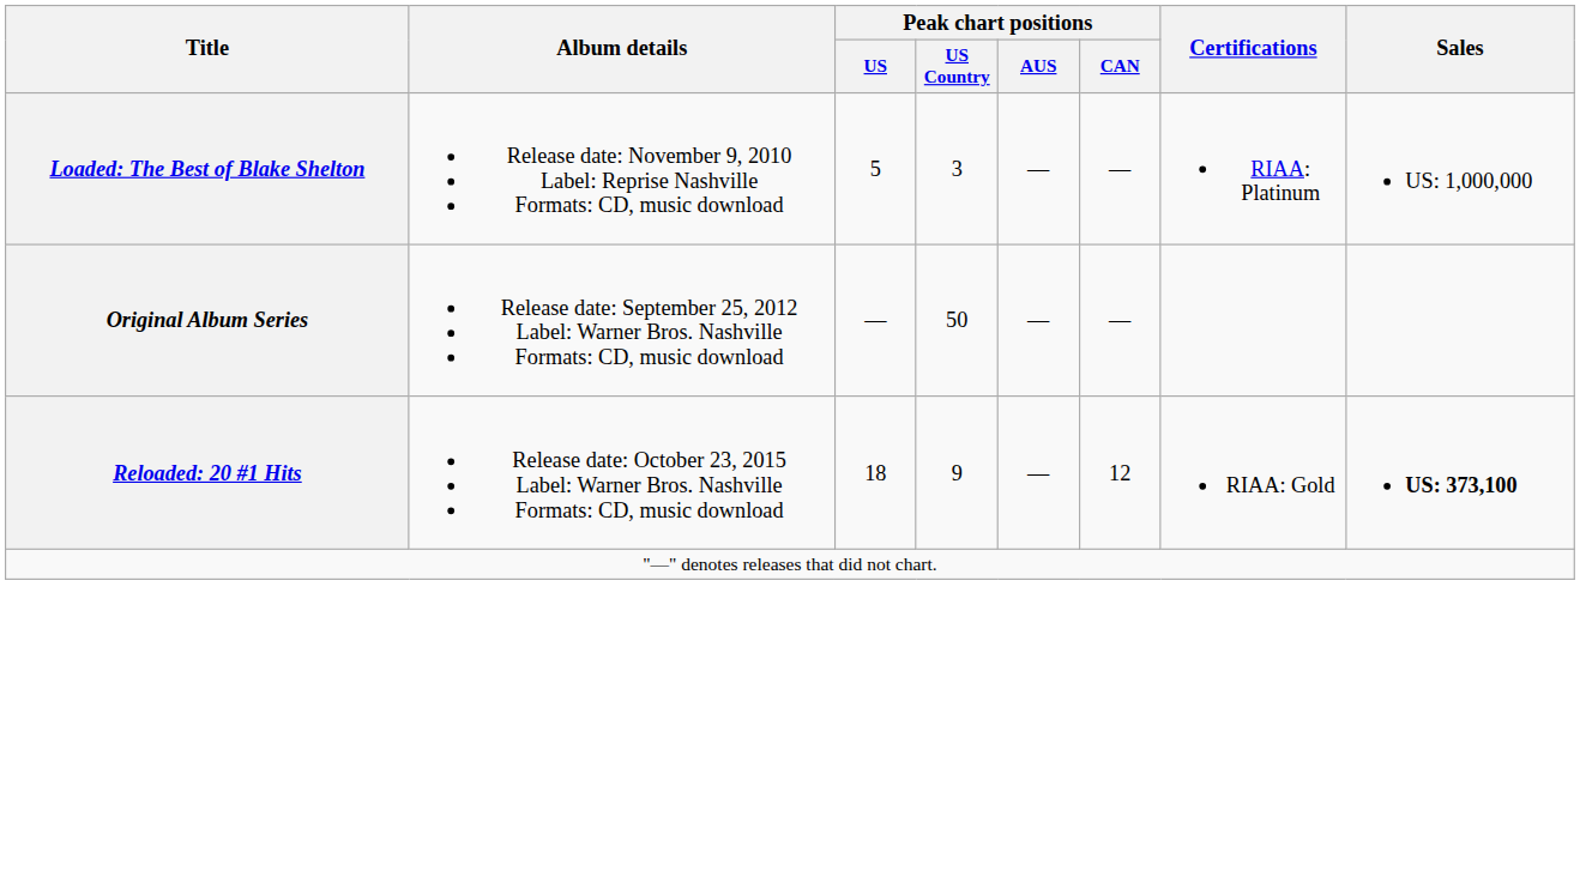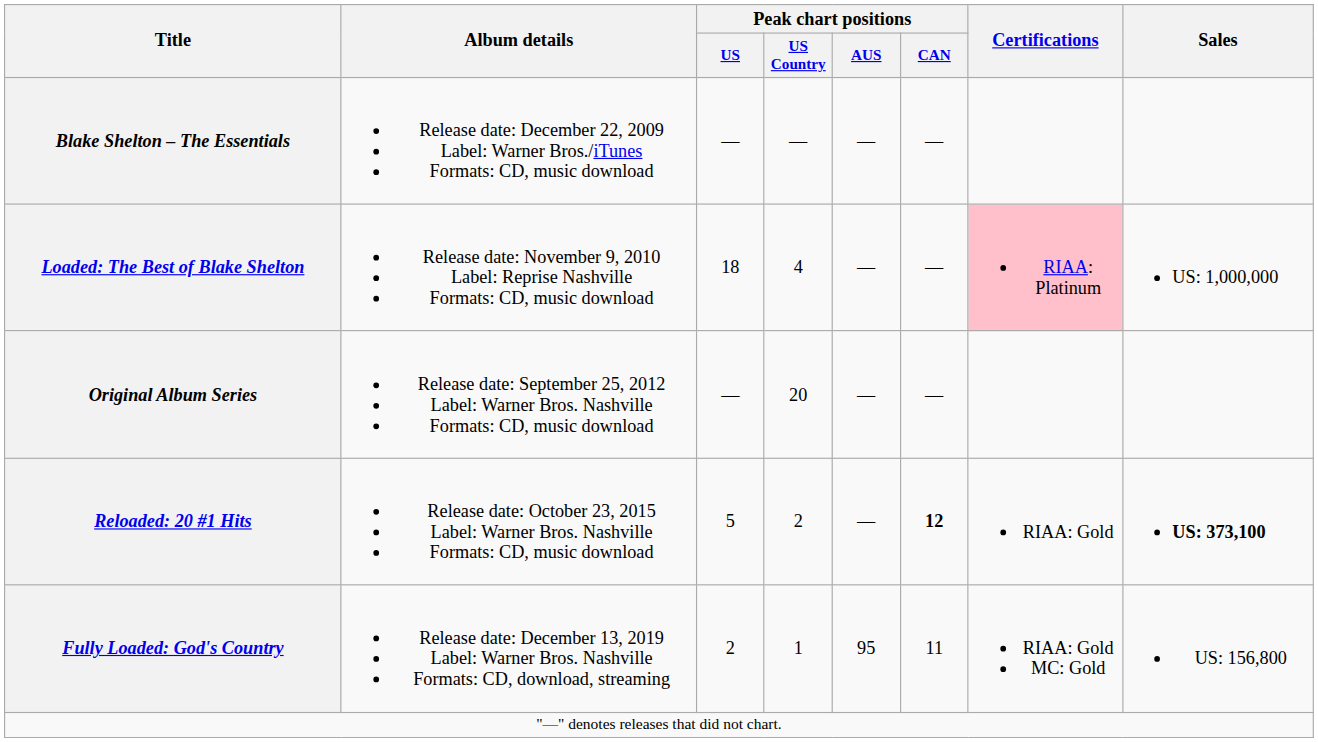 <table class="wikitable plainrowheaders" style="text-align:center;">
 <tr>
 <th rowspan="2" style="width:18em;">Title</th>
 <th rowspan="2" style="width:19em;">Album details</th>
 <th colspan="4">Peak chart positions</th>
 <th rowspan="2" style="width:8em;"><a href='#'>Certifications</a></th>
 <th rowspan="2" style="width:10em;">Sales</th>
 </tr>
 <tr style="font-size:smaller;">
 <th style="width:4em;"><a href='#'>US</a><br></th>
 <th style="width:4em;"><a href='#'>US<br>Country</a><br></th>
 <th style="width:4em;"><a href='#'>AUS</a><br></th>
 <th style="width:4em;"><a href='#'>CAN</a><br></th>
 </tr>
 <tr>
+<th scope="row"><em>Blake Shelton – The Essentials</em></th>
+<td><br><ul><li>Release date: December 22, 2009</li><li>Label: Warner Bros./<a href='#'>iTunes</a></li><li>Formats: CD, music download</li></ul></td>
+<td>—</td>
+<td>—</td>
+<td>—</td>
+<td>—</td>
+<td></td>
+<td></td>
+</tr>
+<tr>
 <th scope="row"><em><a href='#'>Loaded: The Best of Blake Shelton</a></em></th>
 <td><br><ul><li>Release date: November 9, 2010</li><li>Label: Reprise Nashville</li><li>Formats: CD, music download</li></ul></td>
-<td>5</td>
-<td>3</td>
+<td>18</td>
+<td>4</td>
 <td>—</td>
 <td>—</td>
-<td><br><ul><li><a href='#'>RIAA</a>: Platinum</li></ul></td>
+<td style="background: pink;"><br><ul><li><a href='#'>RIAA</a>: Platinum</li></ul></td>
 <td style="text-align:left;"><br><ul><li>US: 1,000,000</li></ul></td>
 </tr>
 <tr>
 <th scope="row"><em>Original Album Series</em></th>
 <td><br><ul><li>Release date: September 25, 2012</li><li>Label: Warner Bros. Nashville</li><li>Formats: CD, music download</li></ul></td>
 <td>—</td>
-<td>50</td>
+<td>20</td>
 <td>—</td>
 <td>—</td>
 <td></td>
 <td></td>
 </tr>
 <tr>
 <th scope="row"><em><a href='#'>Reloaded: 20 #1 Hits</a></em></th>
 <td><br><ul><li>Release date: October 23, 2015</li><li>Label: Warner Bros. Nashville</li><li>Formats: CD, music download</li></ul></td>
-<td>18</td>
-<td>9</td>
+<td>5</td>
+<td>2</td>
 <td>—</td>
-<td>12</td>
+<td><strong>12</strong></td>
 <td><br><ul><li>RIAA: Gold</li></ul></td>
 <td style="text-align:left;"><strong><br><ul><li>US: 373,100</li></ul></strong></td>
+</tr>
+<tr>
+<th scope="row"><em><a href='#'>Fully Loaded: God's Country</a></em></th>
+<td><br><ul><li>Release date: December 13, 2019</li><li>Label: Warner Bros. Nashville</li><li>Formats: CD, download, streaming</li></ul></td>
+<td>2</td>
+<td>1</td>
+<td>95</td>
+<td>11</td>
+<td><br><ul><li>RIAA: Gold</li><li>MC: Gold</li></ul></td>
+<td><br><ul><li>US: 156,800</li></ul></td>
 </tr>
 <tr>
 <td colspan="8" style="font-size:85%">"—" denotes releases that did not chart.</td>
 </tr>
 </table>
